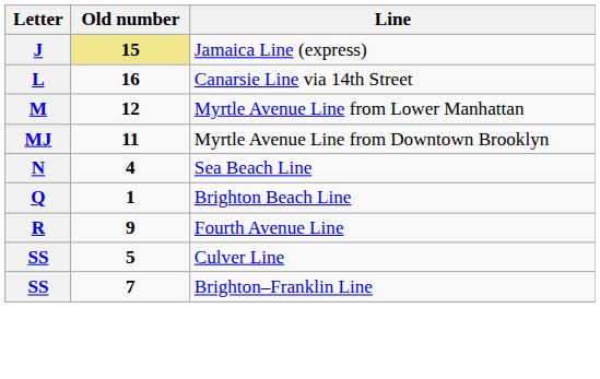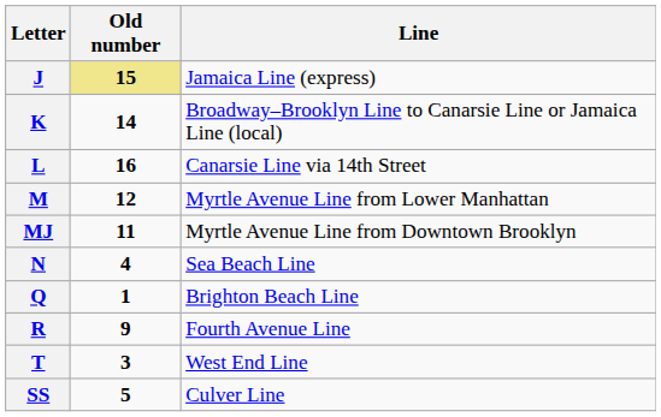 <table class="wikitable" style="float: right; margin: 1em 0 1em 1em; width: 40%">
 <tr>
 <th>Letter</th>
 <th>Old number</th>
 <th>Line</th>
 </tr>
 <tr>
 <th><a href='#'>J</a></th>
 <td style="background: khaki; text-align:center;"><strong>15</strong></td>
 <td><a href='#'>Jamaica Line</a> (express)</td>
+</tr>
+<tr>
+<th><a href='#'>K</a></th>
+<td style="text-align:center;"><strong>14</strong></td>
+<td><a href='#'>Broadway–Brooklyn Line</a> to Canarsie Line or Jamaica Line (local)</td>
 </tr>
 <tr>
 <th><a href='#'>L</a></th>
 <td style="text-align:center;"><strong>16</strong></td>
 <td><a href='#'>Canarsie Line</a> via 14th Street</td>
 </tr>
 <tr>
 <th><a href='#'>M</a></th>
 <td style="text-align:center;"><strong>12</strong></td>
 <td><a href='#'>Myrtle Avenue Line</a> from Lower Manhattan</td>
 </tr>
 <tr>
 <th><a href='#'>MJ</a></th>
 <td style="text-align:center;"><strong>11</strong></td>
 <td>Myrtle Avenue Line from Downtown Brooklyn</td>
 </tr>
 <tr>
 <th><a href='#'>N</a></th>
 <td style="text-align:center;"><strong>4</strong></td>
 <td><a href='#'>Sea Beach Line</a></td>
 </tr>
 <tr>
 <th><a href='#'>Q</a></th>
 <td style="text-align:center;"><strong>1</strong></td>
 <td><a href='#'>Brighton Beach Line</a></td>
 </tr>
 <tr>
 <th><a href='#'>R</a></th>
 <td style="text-align:center;"><strong>9</strong></td>
 <td><a href='#'>Fourth Avenue Line</a></td>
 </tr>
 <tr>
+<th><a href='#'>T</a></th>
+<td style="text-align:center;"><strong>3</strong></td>
+<td><a href='#'>West End Line</a></td>
+</tr>
+<tr>
 <th><a href='#'>SS</a></th>
 <td style="text-align:center;"><strong>5</strong></td>
 <td><a href='#'>Culver Line</a></td>
 </tr>
-<tr>
-<th><a href='#'>SS</a></th>
-<td style="text-align:center;"><strong>7</strong></td>
-<td><a href='#'>Brighton–Franklin Line</a></td>
-</tr>
 </table>
